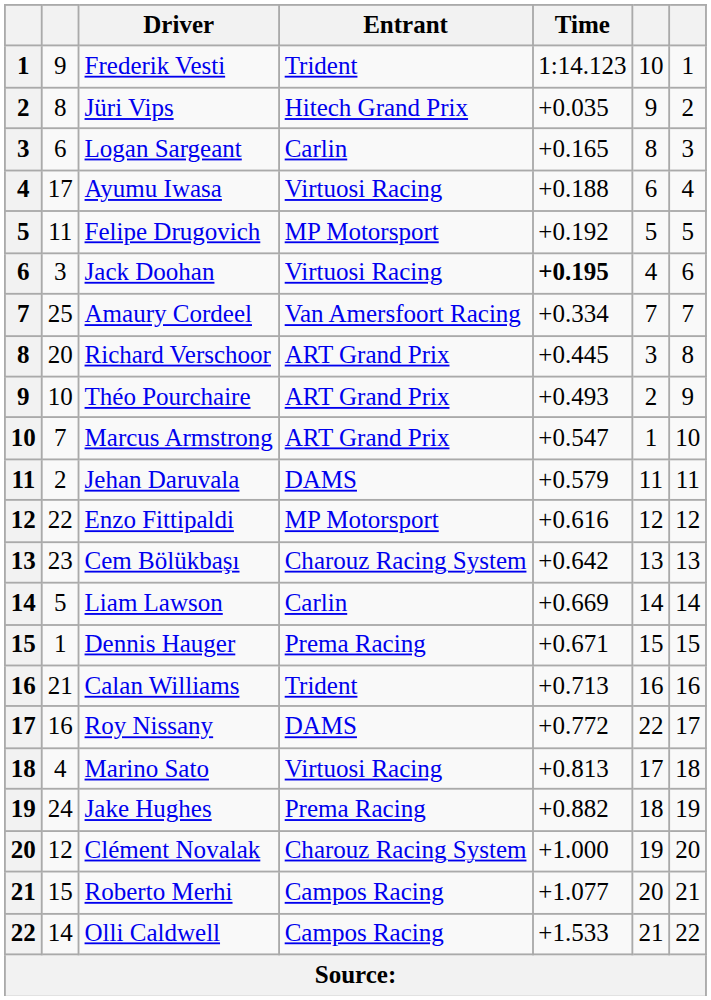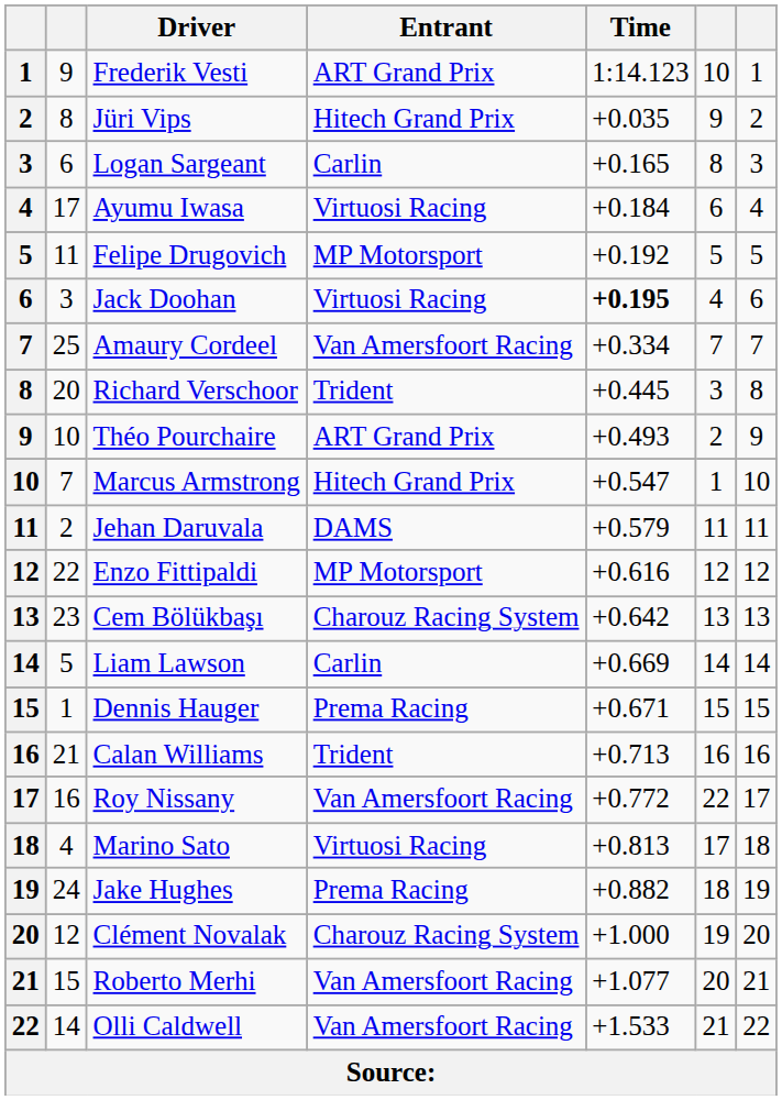 <table class="wikitable" style="font-size:85%">
 <tr>
 <th scope="col"></th>
 <th scope="col"></th>
 <th scope="col">Driver</th>
 <th scope="col">Entrant</th>
 <th scope="col">Time</th>
 <th scope="col"></th>
 <th scope="col"></th>
 </tr>
 <tr>
 <th>1</th>
 <td align="center">9</td>
 <td> <a href='#'>Frederik Vesti</a></td>
-<td><a href='#'>Trident</a></td>
+<td><a href='#'>ART Grand Prix</a></td>
 <td>1:14.123</td>
 <td align="center">10</td>
 <td align="center">1</td>
 </tr>
 <tr>
 <th>2</th>
 <td align="center">8</td>
 <td> <a href='#'>Jüri Vips</a></td>
 <td><a href='#'>Hitech Grand Prix</a></td>
 <td>+0.035</td>
 <td align="center">9</td>
 <td align="center">2</td>
 </tr>
 <tr>
 <th>3</th>
 <td align="center">6</td>
 <td> <a href='#'>Logan Sargeant</a></td>
 <td><a href='#'>Carlin</a></td>
 <td>+0.165</td>
 <td align="center">8</td>
 <td align="center">3</td>
 </tr>
 <tr>
 <th>4</th>
 <td align="center">17</td>
 <td> <a href='#'>Ayumu Iwasa</a></td>
 <td><a href='#'>Virtuosi Racing</a></td>
-<td>+0.188</td>
+<td>+0.184</td>
 <td align="center">6</td>
 <td align="center">4</td>
 </tr>
 <tr>
 <th>5</th>
 <td align="center">11</td>
 <td> <a href='#'>Felipe Drugovich</a></td>
 <td><a href='#'>MP Motorsport</a></td>
 <td>+0.192</td>
 <td align="center">5</td>
 <td align="center">5</td>
 </tr>
 <tr>
 <th>6</th>
 <td align="center">3</td>
 <td> <a href='#'>Jack Doohan</a></td>
 <td><a href='#'>Virtuosi Racing</a></td>
 <td><strong>+0.195</strong></td>
 <td align="center">4</td>
 <td align="center">6</td>
 </tr>
 <tr>
 <th>7</th>
 <td align="center">25</td>
 <td> <a href='#'>Amaury Cordeel</a></td>
 <td><a href='#'>Van Amersfoort Racing</a></td>
 <td>+0.334</td>
 <td align="center">7</td>
 <td align="center">7</td>
 </tr>
 <tr>
 <th>8</th>
 <td align="center">20</td>
 <td> <a href='#'>Richard Verschoor</a></td>
-<td><a href='#'>ART Grand Prix</a></td>
+<td><a href='#'>Trident</a></td>
 <td>+0.445</td>
 <td align="center">3</td>
 <td align="center">8</td>
 </tr>
 <tr>
 <th>9</th>
 <td align="center">10</td>
 <td> <a href='#'>Théo Pourchaire</a></td>
 <td><a href='#'>ART Grand Prix</a></td>
 <td>+0.493</td>
 <td align="center">2</td>
 <td align="center">9</td>
 </tr>
 <tr>
 <th>10</th>
 <td align="center">7</td>
 <td> <a href='#'>Marcus Armstrong</a></td>
-<td><a href='#'>ART Grand Prix</a></td>
+<td><a href='#'>Hitech Grand Prix</a></td>
 <td>+0.547</td>
 <td align="center">1</td>
 <td align="center">10</td>
 </tr>
 <tr>
 <th>11</th>
 <td align="center">2</td>
 <td> <a href='#'>Jehan Daruvala</a></td>
 <td><a href='#'>DAMS</a></td>
 <td>+0.579</td>
 <td align="center">11</td>
 <td align="center">11</td>
 </tr>
 <tr>
 <th>12</th>
 <td align="center">22</td>
 <td> <a href='#'>Enzo Fittipaldi</a></td>
 <td><a href='#'>MP Motorsport</a></td>
 <td>+0.616</td>
 <td align="center">12</td>
 <td align="center">12</td>
 </tr>
 <tr>
 <th>13</th>
 <td align="center">23</td>
 <td> <a href='#'>Cem Bölükbaşı</a></td>
 <td><a href='#'>Charouz Racing System</a></td>
 <td>+0.642</td>
 <td align="center">13</td>
 <td align="center">13</td>
 </tr>
 <tr>
 <th>14</th>
 <td align="center">5</td>
 <td> <a href='#'>Liam Lawson</a></td>
 <td><a href='#'>Carlin</a></td>
 <td>+0.669</td>
 <td align="center">14</td>
 <td align="center">14</td>
 </tr>
 <tr>
 <th>15</th>
 <td align="center">1</td>
 <td> <a href='#'>Dennis Hauger</a></td>
 <td><a href='#'>Prema Racing</a></td>
 <td>+0.671</td>
 <td align="center">15</td>
 <td align="center">15</td>
 </tr>
 <tr>
 <th>16</th>
 <td align="center">21</td>
 <td> <a href='#'>Calan Williams</a></td>
 <td><a href='#'>Trident</a></td>
 <td>+0.713</td>
 <td align="center">16</td>
 <td align="center">16</td>
 </tr>
 <tr>
 <th>17</th>
 <td align="center">16</td>
 <td> <a href='#'>Roy Nissany</a></td>
-<td><a href='#'>DAMS</a></td>
+<td><a href='#'>Van Amersfoort Racing</a></td>
 <td>+0.772</td>
 <td align="center">22</td>
 <td align="center">17</td>
 </tr>
 <tr>
 <th>18</th>
 <td align="center">4</td>
 <td> <a href='#'>Marino Sato</a></td>
 <td><a href='#'>Virtuosi Racing</a></td>
 <td>+0.813</td>
 <td align="center">17</td>
 <td align="center">18</td>
 </tr>
 <tr>
 <th>19</th>
 <td align="center">24</td>
 <td> <a href='#'>Jake Hughes</a></td>
 <td><a href='#'>Prema Racing</a></td>
 <td>+0.882</td>
 <td align="center">18</td>
 <td align="center">19</td>
 </tr>
 <tr>
 <th>20</th>
 <td align="center">12</td>
 <td> <a href='#'>Clément Novalak</a></td>
 <td><a href='#'>Charouz Racing System</a></td>
 <td>+1.000</td>
 <td align="center">19</td>
 <td align="center">20</td>
 </tr>
 <tr>
 <th>21</th>
 <td align="center">15</td>
 <td> <a href='#'>Roberto Merhi</a></td>
-<td><a href='#'>Campos Racing</a></td>
+<td><a href='#'>Van Amersfoort Racing</a></td>
 <td>+1.077</td>
 <td align="center">20</td>
 <td align="center">21</td>
 </tr>
 <tr>
 <th>22</th>
 <td align="center">14</td>
 <td> <a href='#'>Olli Caldwell</a></td>
-<td><a href='#'>Campos Racing</a></td>
+<td><a href='#'>Van Amersfoort Racing</a></td>
 <td>+1.533</td>
 <td align="center">21</td>
 <td align="center">22</td>
 </tr>
 <tr>
 <th colspan="7">Source:</th>
 </tr>
 </table>
